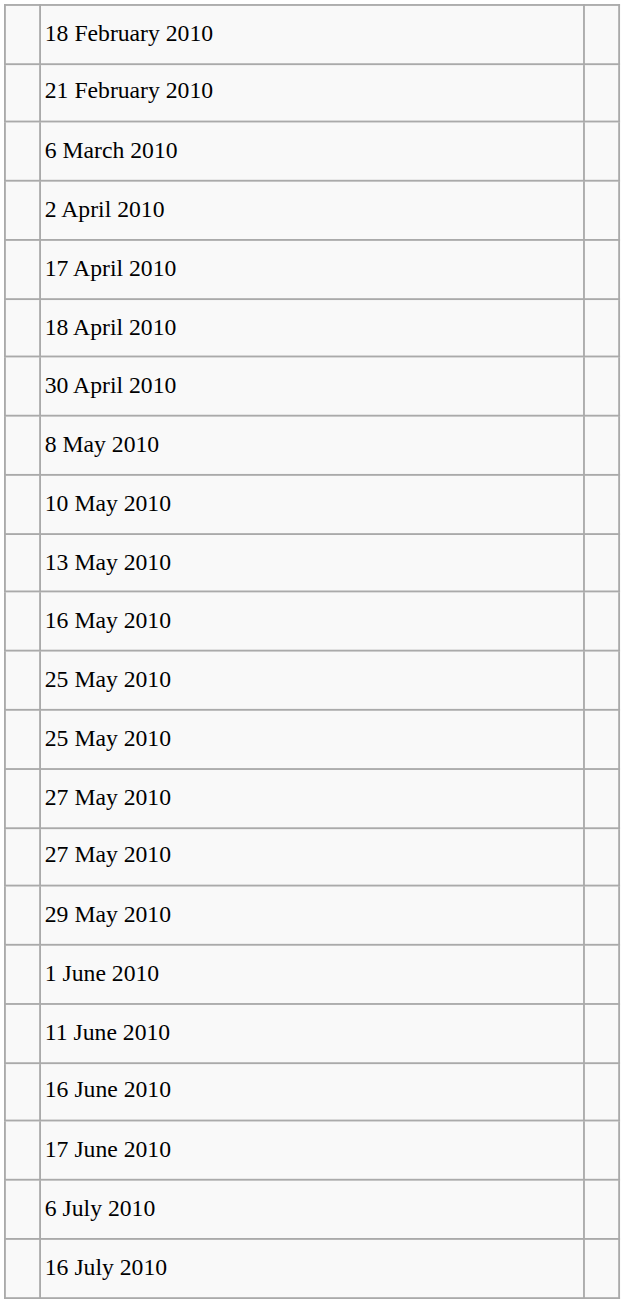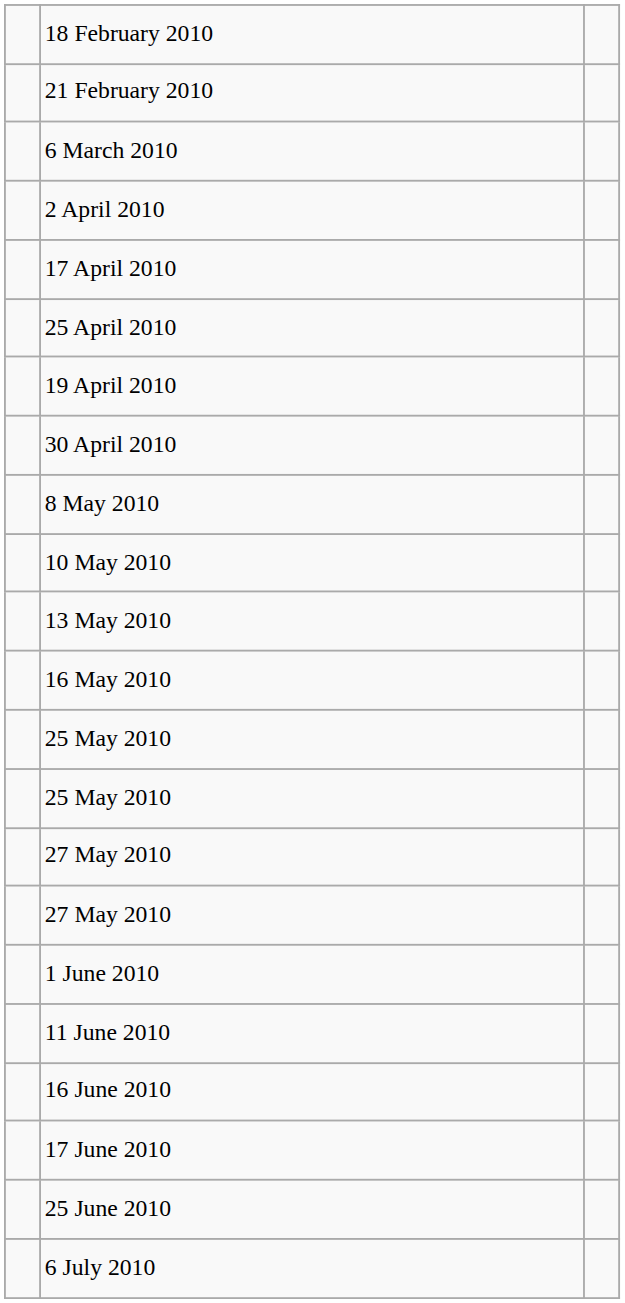 <table class="wikitable" style="font-size: 80%; float: left; width: 26em; margin-right: 1em; height: 700px">
 <tr>
 <td></td>
 <td>18 February 2010</td>
 <td></td>
 </tr>
 <tr>
 <td></td>
 <td>21 February 2010</td>
 <td></td>
 </tr>
 <tr>
 <td></td>
 <td>6 March 2010</td>
 <td></td>
 </tr>
 <tr>
 <td></td>
 <td>2 April 2010</td>
 <td></td>
 </tr>
 <tr>
 <td></td>
 <td>17 April 2010</td>
 <td></td>
 </tr>
 <tr>
 <td></td>
-<td>18 April 2010</td>
+<td>25 April 2010</td>
+<td></td>
+</tr>
+<tr>
+<td></td>
+<td>19 April 2010</td>
 <td></td>
 </tr>
 <tr>
 <td></td>
 <td>30 April 2010</td>
 <td></td>
 </tr>
 <tr>
 <td></td>
 <td>8 May 2010</td>
 <td></td>
 </tr>
 <tr>
 <td></td>
 <td>10 May 2010</td>
 <td></td>
 </tr>
 <tr>
 <td></td>
 <td>13 May 2010</td>
 <td></td>
 </tr>
 <tr>
 <td></td>
 <td>16 May 2010</td>
 <td></td>
 </tr>
 <tr>
 <td></td>
 <td>25 May 2010</td>
 <td></td>
 </tr>
 <tr>
 <td></td>
 <td>25 May 2010</td>
 <td></td>
 </tr>
 <tr>
 <td></td>
 <td>27 May 2010</td>
 <td></td>
 </tr>
 <tr>
 <td></td>
 <td>27 May 2010</td>
 <td></td>
 </tr>
 <tr>
 <td></td>
-<td>29 May 2010</td>
-<td></td>
-</tr>
-<tr>
-<td></td>
 <td>1 June 2010</td>
 <td></td>
 </tr>
 <tr>
 <td></td>
 <td>11 June 2010</td>
 <td></td>
 </tr>
 <tr>
 <td></td>
 <td>16 June 2010</td>
 <td></td>
 </tr>
 <tr>
 <td></td>
 <td>17 June 2010</td>
 <td></td>
 </tr>
 <tr>
 <td></td>
-<td>6 July 2010</td>
+<td>25 June 2010</td>
 <td></td>
 </tr>
 <tr>
 <td></td>
-<td>16 July 2010</td>
+<td>6 July 2010</td>
 <td></td>
 </tr>
 </table>
